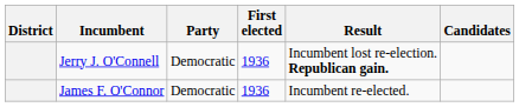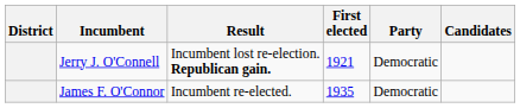 <table class=wikitable>
 <tr valign=bottom>
 <th>District</th>
 <th>Incumbent</th>
+<th>Result</th>
+<th>First<br>elected</th>
 <th>Party</th>
-<th>First<br>elected</th>
-<th>Result</th>
 <th>Candidates</th>
 </tr>
 <tr>
 <th></th>
 <td><a href='#'>Jerry J. O'Connell</a></td>
+<td>Incumbent lost re-election.<br><strong>Republican gain.</strong></td>
+<td><a href='#'>1921</a></td>
 <td>Democratic</td>
-<td><a href='#'>1936</a></td>
-<td>Incumbent lost re-election.<br><strong>Republican gain.</strong></td>
 <td nowrap></td>
 </tr>
 <tr>
 <th></th>
 <td><a href='#'>James F. O'Connor</a></td>
+<td>Incumbent re-elected.</td>
+<td><a href='#'>1935</a></td>
 <td>Democratic</td>
-<td><a href='#'>1936</a></td>
-<td>Incumbent re-elected.</td>
 <td nowrap></td>
 </tr>
 </table>
